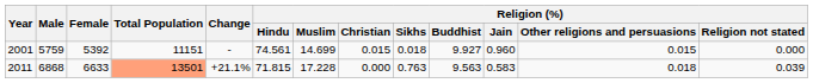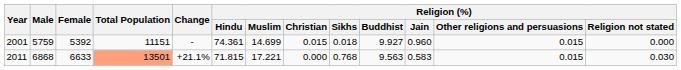 <table class="wikitable">
 <tr>
 <th rowspan="2">Year</th>
 <th rowspan="2">Male</th>
 <th rowspan="2">Female</th>
 <th rowspan="2">Total Population</th>
 <th rowspan="2">Change</th>
 <th colspan="8">Religion (%)</th>
 </tr>
 <tr>
 <th>Hindu</th>
 <th>Muslim</th>
 <th>Christian</th>
 <th>Sikhs</th>
 <th>Buddhist</th>
 <th>Jain</th>
 <th>Other religions and persuasions</th>
 <th>Religion not stated</th>
 </tr>
 <tr>
 <td>2001</td>
 <td style="text-align:right;">5759</td>
 <td style="text-align:right;">5392</td>
 <td style="text-align:right;">11151</td>
 <td style="text-align:center;">-</td>
-<td style="text-align:right;">74.561</td>
+<td style="text-align:right;">74.361</td>
 <td style="text-align:right;">14.699</td>
 <td style="text-align:right;">0.015</td>
 <td style="text-align:right;">0.018</td>
 <td style="text-align:right;">9.927</td>
 <td style="text-align:right;">0.960</td>
 <td style="text-align:right;">0.015</td>
 <td style="text-align:right;">0.000</td>
 </tr>
 <tr>
 <td>2011</td>
 <td style="text-align:right;">6868</td>
 <td style="text-align:right;">6633</td>
 <td style="background: lightsalmon; text-align:right;">13501</td>
 <td style="text-align:right;">+21.1%</td>
 <td style="text-align:right;">71.815</td>
-<td style="text-align:right;">17.228</td>
+<td style="text-align:right;">17.221</td>
 <td style="text-align:right;">0.000</td>
-<td style="text-align:right;">0.763</td>
+<td style="text-align:right;">0.768</td>
 <td style="text-align:right;">9.563</td>
 <td style="text-align:right;">0.583</td>
-<td style="text-align:right;">0.018</td>
-<td style="text-align:right;">0.039</td>
+<td style="text-align:right;">0.015</td>
+<td style="text-align:right;">0.030</td>
 </tr>
 </table>
